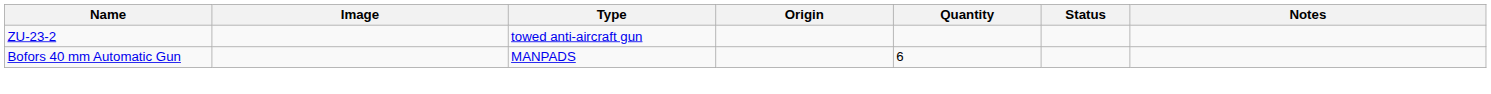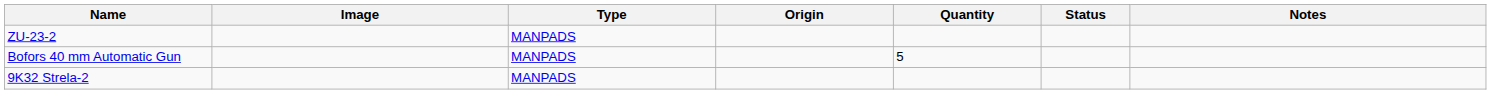 <table class="wikitable" style="width:90%;">
 <tr>
 <th width=14%>Name</th>
 <th width=20%>Image</th>
 <th width=14%>Type</th>
 <th width=12%>Origin</th>
 <th width=10%>Quantity</th>
 <th width=06%>Status</th>
 <th width=24%>Notes</th>
 </tr>
 <tr>
 <td><a href='#'>ZU-23-2</a></td>
 <td></td>
-<td><a href='#'>towed anti-aircraft gun</a></td>
+<td><a href='#'>MANPADS</a></td>
 <td></td>
 <td></td>
 <td></td>
 <td></td>
 </tr>
 <tr>
 <td><a href='#'>Bofors 40 mm Automatic Gun</a></td>
 <td></td>
 <td><a href='#'>MANPADS</a></td>
 <td></td>
-<td>6</td>
+<td>5</td>
+<td></td>
+<td></td>
+</tr>
+<tr>
+<td><a href='#'>9K32 Strela-2</a></td>
+<td></td>
+<td><a href='#'>MANPADS</a></td>
+<td></td>
+<td></td>
 <td></td>
 <td></td>
 </tr>
 </table>
